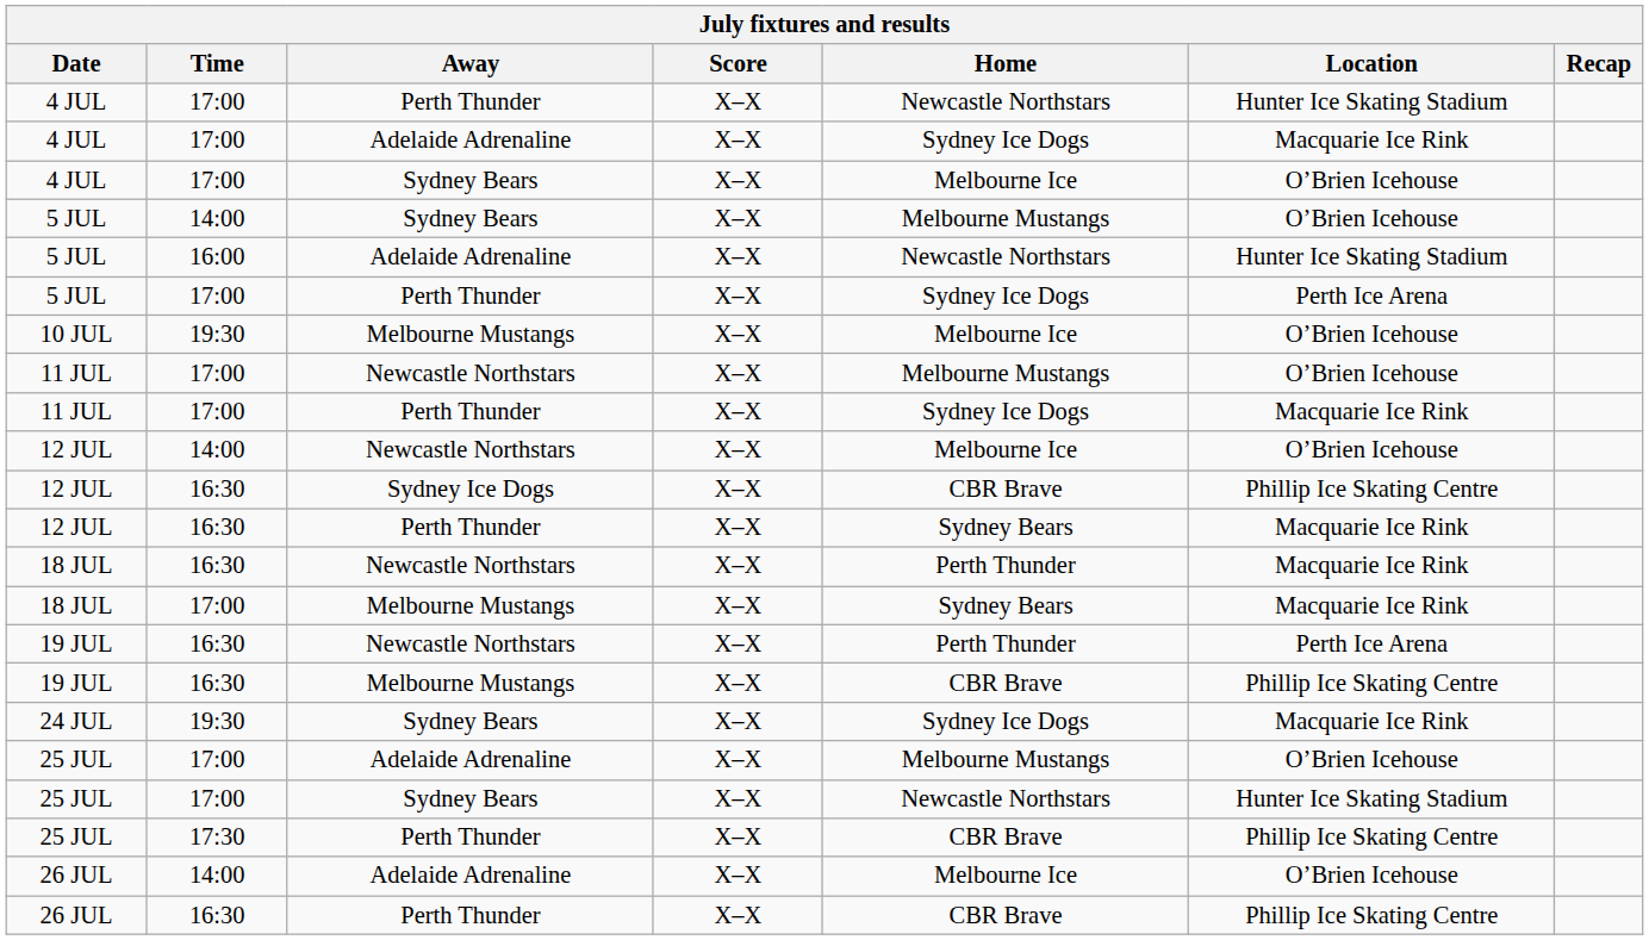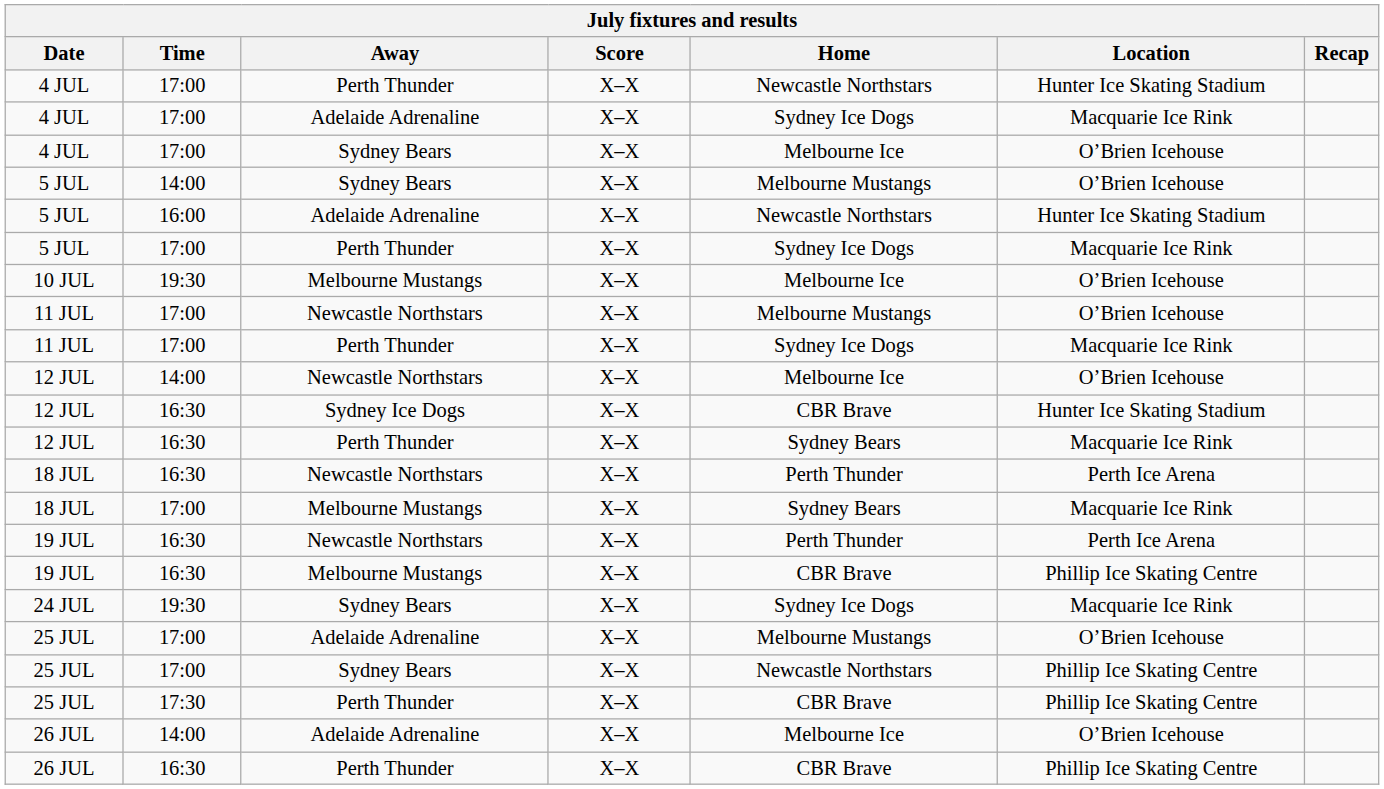 <table class="wikitable collapsible collapsed" width="85%" style="margin: 1em auto 1em auto">
 <tr>
 <th colspan="7">July fixtures and results</th>
 </tr>
 <tr>
 <th width="5%">Date</th>
 <th width="5%">Time</th>
 <th width="13%">Away</th>
 <th width="6%">Score</th>
 <th width="13%">Home</th>
 <th width="13%">Location</th>
 <th width="1%">Recap</th>
 </tr>
 <tr align="center">
 <td>4 JUL</td>
 <td>17:00</td>
 <td>Perth Thunder</td>
 <td>X–X</td>
 <td>Newcastle Northstars</td>
 <td>Hunter Ice Skating Stadium</td>
 <td></td>
 </tr>
 <tr align="center">
 <td>4 JUL</td>
 <td>17:00</td>
 <td>Adelaide Adrenaline</td>
 <td>X–X</td>
 <td>Sydney Ice Dogs</td>
 <td>Macquarie Ice Rink</td>
 <td></td>
 </tr>
 <tr align="center">
 <td>4 JUL</td>
 <td>17:00</td>
 <td>Sydney Bears</td>
 <td>X–X</td>
 <td>Melbourne Ice</td>
 <td>O’Brien Icehouse</td>
 <td></td>
 </tr>
 <tr align="center">
 <td>5 JUL</td>
 <td>14:00</td>
 <td>Sydney Bears</td>
 <td>X–X</td>
 <td>Melbourne Mustangs</td>
 <td>O’Brien Icehouse</td>
 <td></td>
 </tr>
 <tr align="center">
 <td>5 JUL</td>
 <td>16:00</td>
 <td>Adelaide Adrenaline</td>
 <td>X–X</td>
 <td>Newcastle Northstars</td>
 <td>Hunter Ice Skating Stadium</td>
 <td></td>
 </tr>
 <tr align="center">
 <td>5 JUL</td>
 <td>17:00</td>
 <td>Perth Thunder</td>
 <td>X–X</td>
 <td>Sydney Ice Dogs</td>
-<td>Perth Ice Arena</td>
+<td>Macquarie Ice Rink</td>
 <td></td>
 </tr>
 <tr align="center">
 <td>10 JUL</td>
 <td>19:30</td>
 <td>Melbourne Mustangs</td>
 <td>X–X</td>
 <td>Melbourne Ice</td>
 <td>O’Brien Icehouse</td>
 <td></td>
 </tr>
 <tr align="center">
 <td>11 JUL</td>
 <td>17:00</td>
 <td>Newcastle Northstars</td>
 <td>X–X</td>
 <td>Melbourne Mustangs</td>
 <td>O’Brien Icehouse</td>
 <td></td>
 </tr>
 <tr align="center">
 <td>11 JUL</td>
 <td>17:00</td>
 <td>Perth Thunder</td>
 <td>X–X</td>
 <td>Sydney Ice Dogs</td>
 <td>Macquarie Ice Rink</td>
 <td></td>
 </tr>
 <tr align="center">
 <td>12 JUL</td>
 <td>14:00</td>
 <td>Newcastle Northstars</td>
 <td>X–X</td>
 <td>Melbourne Ice</td>
 <td>O’Brien Icehouse</td>
 <td></td>
 </tr>
 <tr align="center">
 <td>12 JUL</td>
 <td>16:30</td>
 <td>Sydney Ice Dogs</td>
 <td>X–X</td>
 <td>CBR Brave</td>
-<td>Phillip Ice Skating Centre</td>
+<td>Hunter Ice Skating Stadium</td>
 <td></td>
 </tr>
 <tr align="center">
 <td>12 JUL</td>
 <td>16:30</td>
 <td>Perth Thunder</td>
 <td>X–X</td>
 <td>Sydney Bears</td>
 <td>Macquarie Ice Rink</td>
 <td></td>
 </tr>
 <tr align="center">
 <td>18 JUL</td>
 <td>16:30</td>
 <td>Newcastle Northstars</td>
 <td>X–X</td>
 <td>Perth Thunder</td>
-<td>Macquarie Ice Rink</td>
+<td>Perth Ice Arena</td>
 <td></td>
 </tr>
 <tr align="center">
 <td>18 JUL</td>
 <td>17:00</td>
 <td>Melbourne Mustangs</td>
 <td>X–X</td>
 <td>Sydney Bears</td>
 <td>Macquarie Ice Rink</td>
 <td></td>
 </tr>
 <tr align="center">
 <td>19 JUL</td>
 <td>16:30</td>
 <td>Newcastle Northstars</td>
 <td>X–X</td>
 <td>Perth Thunder</td>
 <td>Perth Ice Arena</td>
 <td></td>
 </tr>
 <tr align="center">
 <td>19 JUL</td>
 <td>16:30</td>
 <td>Melbourne Mustangs</td>
 <td>X–X</td>
 <td>CBR Brave</td>
 <td>Phillip Ice Skating Centre</td>
 <td></td>
 </tr>
 <tr align="center">
 <td>24 JUL</td>
 <td>19:30</td>
 <td>Sydney Bears</td>
 <td>X–X</td>
 <td>Sydney Ice Dogs</td>
 <td>Macquarie Ice Rink</td>
 <td></td>
 </tr>
 <tr align="center">
 <td>25 JUL</td>
 <td>17:00</td>
 <td>Adelaide Adrenaline</td>
 <td>X–X</td>
 <td>Melbourne Mustangs</td>
 <td>O’Brien Icehouse</td>
 <td></td>
 </tr>
 <tr align="center">
 <td>25 JUL</td>
 <td>17:00</td>
 <td>Sydney Bears</td>
 <td>X–X</td>
 <td>Newcastle Northstars</td>
-<td>Hunter Ice Skating Stadium</td>
+<td>Phillip Ice Skating Centre</td>
 <td></td>
 </tr>
 <tr align="center">
 <td>25 JUL</td>
 <td>17:30</td>
 <td>Perth Thunder</td>
 <td>X–X</td>
 <td>CBR Brave</td>
 <td>Phillip Ice Skating Centre</td>
 <td></td>
 </tr>
 <tr align="center">
 <td>26 JUL</td>
 <td>14:00</td>
 <td>Adelaide Adrenaline</td>
 <td>X–X</td>
 <td>Melbourne Ice</td>
 <td>O’Brien Icehouse</td>
 <td></td>
 </tr>
 <tr align="center">
 <td>26 JUL</td>
 <td>16:30</td>
 <td>Perth Thunder</td>
 <td>X–X</td>
 <td>CBR Brave</td>
 <td>Phillip Ice Skating Centre</td>
 <td></td>
 </tr>
 </table>
